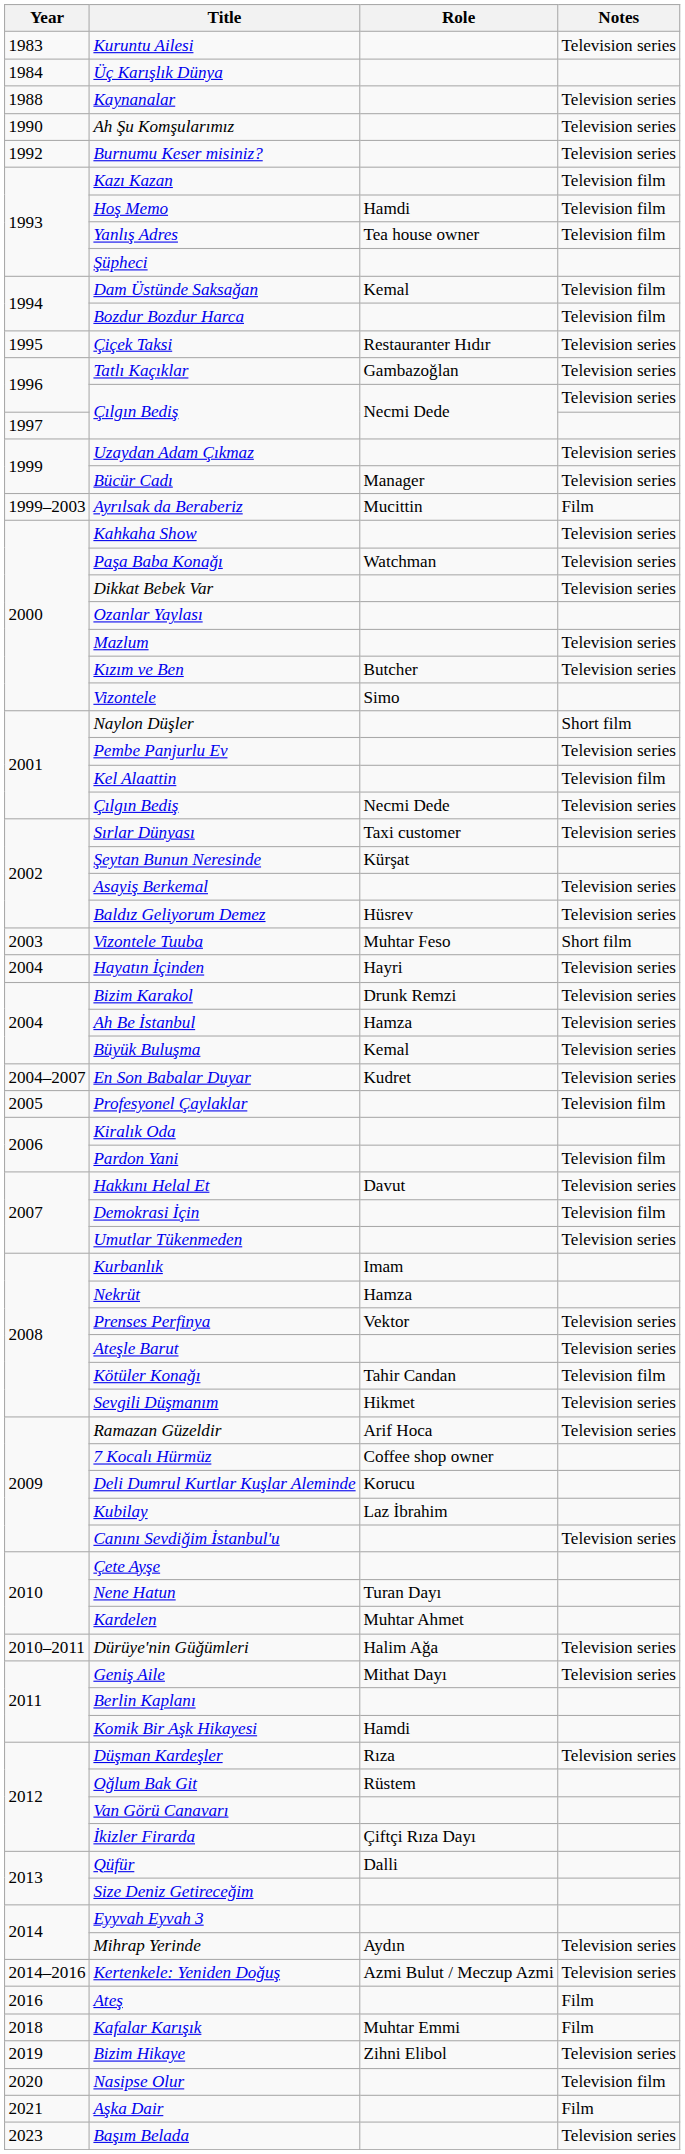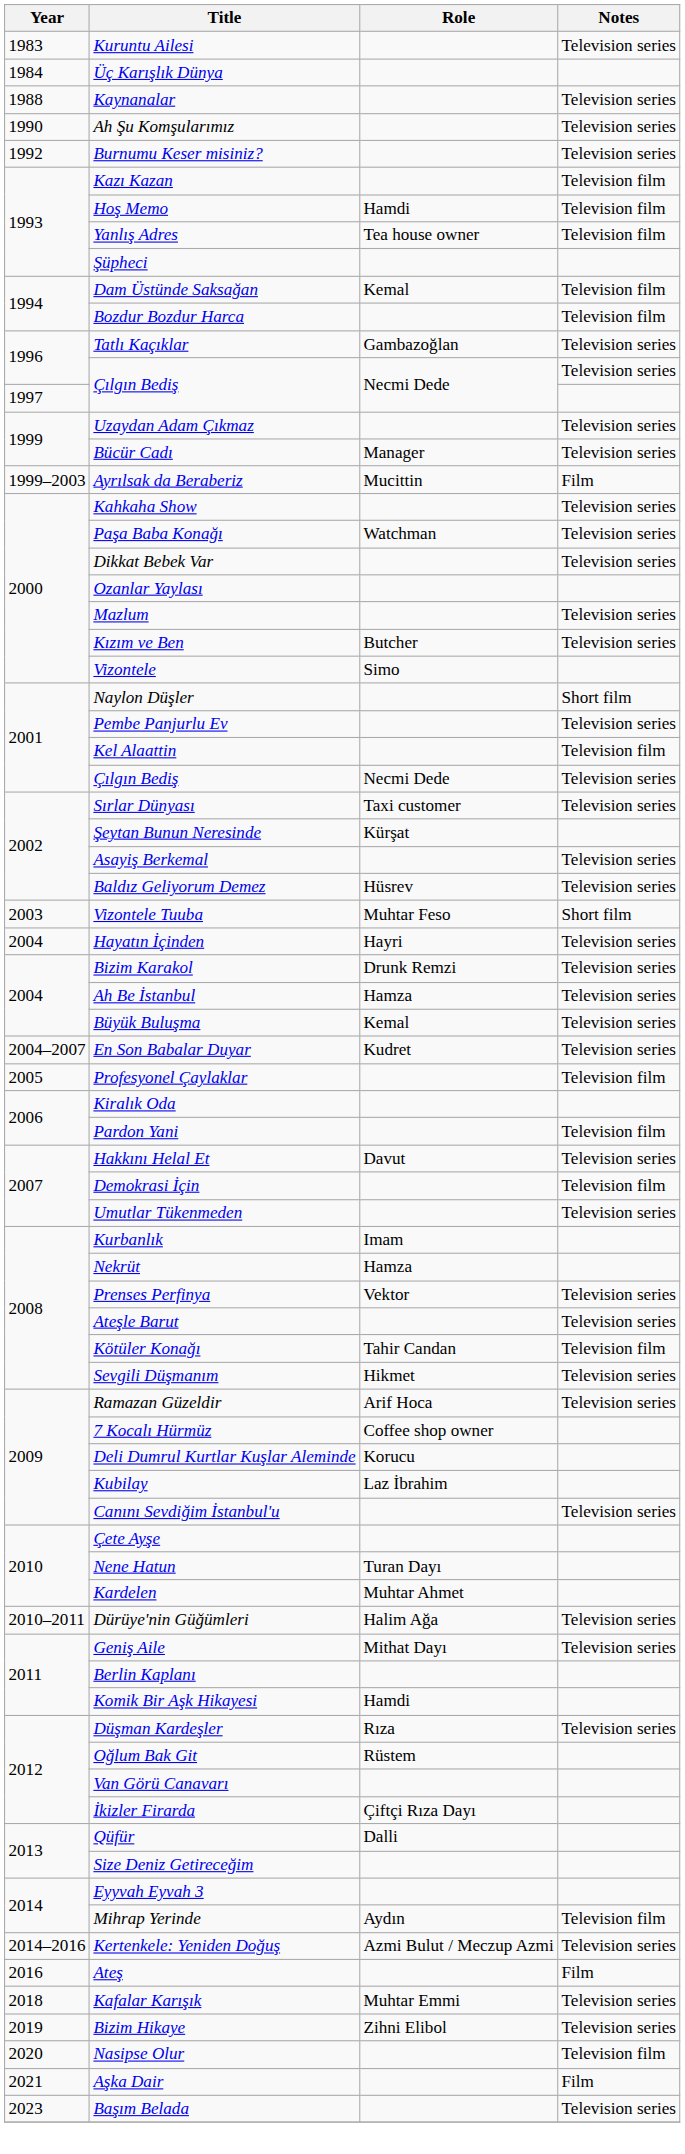 <table class="wikitable">
 <tr>
 <th>Year</th>
 <th>Title</th>
 <th>Role</th>
 <th>Notes</th>
 </tr>
 <tr>
 <td>1983</td>
 <td><em><a href='#'>Kuruntu Ailesi</a></em></td>
 <td></td>
 <td>Television series</td>
 </tr>
 <tr>
 <td>1984</td>
 <td><em><a href='#'>Üç Karışlık Dünya</a></em></td>
 <td></td>
 <td></td>
 </tr>
 <tr>
 <td>1988</td>
 <td><em><a href='#'>Kaynanalar</a></em></td>
 <td></td>
 <td>Television series</td>
 </tr>
 <tr>
 <td>1990</td>
 <td><em>Ah Şu Komşularımız</em></td>
 <td></td>
 <td>Television series</td>
 </tr>
 <tr>
 <td>1992</td>
 <td><em><a href='#'>Burnumu Keser misiniz?</a></em></td>
 <td></td>
 <td>Television series</td>
 </tr>
 <tr>
 <td rowspan="4">1993</td>
 <td><em><a href='#'>Kazı Kazan</a></em></td>
 <td></td>
 <td>Television film</td>
 </tr>
 <tr>
 <td><em><a href='#'>Hoş Memo</a></em></td>
 <td>Hamdi</td>
 <td>Television film</td>
 </tr>
 <tr>
 <td><em><a href='#'>Yanlış Adres</a></em></td>
 <td>Tea house owner</td>
 <td>Television film</td>
 </tr>
 <tr>
 <td><em><a href='#'>Şüpheci</a></em></td>
 <td></td>
 <td></td>
 </tr>
 <tr>
 <td rowspan="2">1994</td>
 <td><em><a href='#'>Dam Üstünde Saksağan</a></em></td>
 <td>Kemal</td>
 <td>Television film</td>
 </tr>
 <tr>
 <td><em><a href='#'>Bozdur Bozdur Harca</a></em></td>
 <td></td>
 <td>Television film</td>
-</tr>
-<tr>
-<td>1995</td>
-<td><em><a href='#'>Çiçek Taksi</a></em></td>
-<td>Restauranter Hıdır</td>
-<td>Television series</td>
 </tr>
 <tr>
 <td rowspan="2">1996</td>
 <td><em><a href='#'>Tatlı Kaçıklar</a></em></td>
 <td>Gambazoğlan</td>
 <td>Television series</td>
 </tr>
 <tr>
 <td rowspan="2"><em><a href='#'>Çılgın Bediş</a></em></td>
 <td rowspan="2">Necmi Dede</td>
 <td>Television series</td>
 </tr>
 <tr>
 <td>1997</td>
 <td></td>
 </tr>
 <tr>
 <td rowspan="2">1999</td>
 <td><em><a href='#'>Uzaydan Adam Çıkmaz</a></em></td>
 <td></td>
 <td>Television series</td>
 </tr>
 <tr>
 <td><em><a href='#'>Bücür Cadı</a></em></td>
 <td>Manager</td>
 <td>Television series</td>
 </tr>
 <tr>
 <td>1999–2003</td>
 <td><em><a href='#'>Ayrılsak da Beraberiz</a></em></td>
 <td>Mucittin</td>
 <td>Film</td>
 </tr>
 <tr>
 <td rowspan="7">2000</td>
 <td><em><a href='#'>Kahkaha Show</a></em></td>
 <td></td>
 <td>Television series</td>
 </tr>
 <tr>
 <td><em><a href='#'>Paşa Baba Konağı</a></em></td>
 <td>Watchman</td>
 <td>Television series</td>
 </tr>
 <tr>
 <td><em>Dikkat Bebek Var</em></td>
 <td></td>
 <td>Television series</td>
 </tr>
 <tr>
 <td><em><a href='#'>Ozanlar Yaylası</a></em></td>
 <td></td>
 <td></td>
 </tr>
 <tr>
 <td><em><a href='#'>Mazlum</a></em></td>
 <td></td>
 <td>Television series</td>
 </tr>
 <tr>
 <td><em><a href='#'>Kızım ve Ben</a></em></td>
 <td>Butcher</td>
 <td>Television series</td>
 </tr>
 <tr>
 <td><em><a href='#'>Vizontele</a></em></td>
 <td>Simo</td>
 <td></td>
 </tr>
 <tr>
 <td rowspan="4">2001</td>
 <td><em>Naylon Düşler</em></td>
 <td></td>
 <td>Short film</td>
 </tr>
 <tr>
 <td><em><a href='#'>Pembe Panjurlu Ev</a></em></td>
 <td></td>
 <td>Television series</td>
 </tr>
 <tr>
 <td><em><a href='#'>Kel Alaattin</a></em></td>
 <td></td>
 <td>Television film</td>
 </tr>
 <tr>
 <td><em><a href='#'>Çılgın Bediş</a></em></td>
 <td>Necmi Dede</td>
 <td>Television series</td>
 </tr>
 <tr>
 <td rowspan="4">2002</td>
 <td><em><a href='#'>Sırlar Dünyası</a></em></td>
 <td>Taxi customer</td>
 <td>Television series</td>
 </tr>
 <tr>
 <td><em><a href='#'>Şeytan Bunun Neresinde</a></em></td>
 <td>Kürşat</td>
 <td></td>
 </tr>
 <tr>
 <td><em><a href='#'>Asayiş Berkemal</a></em></td>
 <td></td>
 <td>Television series</td>
 </tr>
 <tr>
 <td><em><a href='#'>Baldız Geliyorum Demez</a></em></td>
 <td>Hüsrev</td>
 <td>Television series</td>
 </tr>
 <tr>
 <td>2003</td>
 <td><em><a href='#'>Vizontele Tuuba</a></em></td>
 <td>Muhtar Feso</td>
 <td>Short film</td>
 </tr>
 <tr>
 <td>2004</td>
 <td><em><a href='#'>Hayatın İçinden</a></em></td>
 <td>Hayri</td>
 <td>Television series</td>
 </tr>
 <tr>
 <td rowspan="3">2004</td>
 <td><em><a href='#'>Bizim Karakol</a></em></td>
 <td>Drunk Remzi</td>
 <td>Television series</td>
 </tr>
 <tr>
 <td><em><a href='#'>Ah Be İstanbul</a></em></td>
 <td>Hamza</td>
 <td>Television series</td>
 </tr>
 <tr>
 <td><em><a href='#'>Büyük Buluşma</a></em></td>
 <td>Kemal</td>
 <td>Television series</td>
 </tr>
 <tr>
 <td>2004–2007</td>
 <td><em><a href='#'>En Son Babalar Duyar</a></em></td>
 <td>Kudret</td>
 <td>Television series</td>
 </tr>
 <tr>
 <td>2005</td>
 <td><em><a href='#'>Profesyonel Çaylaklar</a></em></td>
 <td></td>
 <td>Television film</td>
 </tr>
 <tr>
 <td rowspan="2">2006</td>
 <td><em><a href='#'>Kiralık Oda</a></em></td>
 <td></td>
 <td></td>
 </tr>
 <tr>
 <td><em><a href='#'>Pardon Yani</a></em></td>
 <td></td>
 <td>Television film</td>
 </tr>
 <tr>
 <td rowspan="3">2007</td>
 <td><em><a href='#'>Hakkını Helal Et</a></em></td>
 <td>Davut</td>
 <td>Television series</td>
 </tr>
 <tr>
 <td><em><a href='#'>Demokrasi İçin</a></em></td>
 <td></td>
 <td>Television film</td>
 </tr>
 <tr>
 <td><em><a href='#'>Umutlar Tükenmeden</a></em></td>
 <td></td>
 <td>Television series</td>
 </tr>
 <tr>
 <td rowspan="6">2008</td>
 <td><em><a href='#'>Kurbanlık</a></em></td>
 <td>Imam</td>
 <td></td>
 </tr>
 <tr>
 <td><em><a href='#'>Nekrüt</a></em></td>
 <td>Hamza</td>
 <td></td>
 </tr>
 <tr>
 <td><em><a href='#'>Prenses Perfinya</a></em></td>
 <td>Vektor</td>
 <td>Television series</td>
 </tr>
 <tr>
 <td><em><a href='#'>Ateşle Barut</a></em></td>
 <td></td>
 <td>Television series</td>
 </tr>
 <tr>
 <td><em><a href='#'>Kötüler Konağı</a></em></td>
 <td>Tahir Candan</td>
 <td>Television film</td>
 </tr>
 <tr>
 <td><em><a href='#'>Sevgili Düşmanım</a></em></td>
 <td>Hikmet</td>
 <td>Television series</td>
 </tr>
 <tr>
 <td rowspan="5">2009</td>
 <td><em>Ramazan Güzeldir</em></td>
 <td>Arif Hoca</td>
 <td>Television series</td>
 </tr>
 <tr>
 <td><em><a href='#'>7 Kocalı Hürmüz</a></em></td>
 <td>Coffee shop owner</td>
 <td></td>
 </tr>
 <tr>
 <td><em><a href='#'>Deli Dumrul Kurtlar Kuşlar Aleminde</a></em></td>
 <td>Korucu</td>
 <td></td>
 </tr>
 <tr>
 <td><em><a href='#'>Kubilay</a></em></td>
 <td>Laz İbrahim</td>
 <td></td>
 </tr>
 <tr>
 <td><em><a href='#'>Canını Sevdiğim İstanbul'u</a></em></td>
 <td></td>
 <td>Television series</td>
 </tr>
 <tr>
 <td rowspan="3">2010</td>
 <td><em><a href='#'>Çete Ayşe</a></em></td>
 <td></td>
 <td></td>
 </tr>
 <tr>
 <td><em><a href='#'>Nene Hatun</a></em></td>
 <td>Turan Dayı</td>
 <td></td>
 </tr>
 <tr>
 <td><em><a href='#'>Kardelen</a></em></td>
 <td>Muhtar Ahmet</td>
 <td></td>
 </tr>
 <tr>
 <td>2010–2011</td>
 <td><em>Dürüye'nin Güğümleri</em></td>
 <td>Halim Ağa</td>
 <td>Television series</td>
 </tr>
 <tr>
 <td rowspan="3">2011</td>
 <td><em><a href='#'>Geniş Aile</a></em></td>
 <td>Mithat Dayı</td>
 <td>Television series</td>
 </tr>
 <tr>
 <td><em><a href='#'>Berlin Kaplanı</a></em></td>
 <td></td>
 <td></td>
 </tr>
 <tr>
 <td><em><a href='#'>Komik Bir Aşk Hikayesi</a></em></td>
 <td>Hamdi</td>
 <td></td>
 </tr>
 <tr>
 <td rowspan="4">2012</td>
 <td><em><a href='#'>Düşman Kardeşler</a></em></td>
 <td>Rıza</td>
 <td>Television series</td>
 </tr>
 <tr>
 <td><em><a href='#'>Oğlum Bak Git</a></em></td>
 <td>Rüstem</td>
 <td></td>
 </tr>
 <tr>
 <td><em><a href='#'>Van Görü Canavarı</a></em></td>
 <td></td>
 <td></td>
 </tr>
 <tr>
 <td><em><a href='#'>İkizler Firarda</a></em></td>
 <td>Çiftçi Rıza Dayı</td>
 <td></td>
 </tr>
 <tr>
 <td rowspan="2">2013</td>
 <td><em><a href='#'>Qüfür</a></em></td>
 <td>Dalli</td>
 <td></td>
 </tr>
 <tr>
 <td><em><a href='#'>Size Deniz Getireceğim</a></em></td>
 <td></td>
 <td></td>
 </tr>
 <tr>
 <td rowspan="2">2014</td>
 <td><em><a href='#'>Eyyvah Eyvah 3</a></em></td>
 <td></td>
 <td></td>
 </tr>
 <tr>
 <td><em>Mihrap Yerinde</em></td>
 <td>Aydın</td>
-<td>Television series</td>
+<td>Television film</td>
 </tr>
 <tr>
 <td>2014–2016</td>
 <td><em><a href='#'>Kertenkele: Yeniden Doğuş</a></em></td>
 <td>Azmi Bulut / Meczup Azmi</td>
 <td>Television series</td>
 </tr>
 <tr>
 <td>2016</td>
 <td><em><a href='#'>Ateş</a></em></td>
 <td></td>
 <td>Film</td>
 </tr>
 <tr>
 <td>2018</td>
 <td><em><a href='#'>Kafalar Karışık</a></em></td>
 <td>Muhtar Emmi</td>
-<td>Film</td>
+<td>Television series</td>
 </tr>
 <tr>
 <td>2019</td>
 <td><em><a href='#'>Bizim Hikaye</a></em></td>
 <td>Zihni Elibol</td>
 <td>Television series</td>
 </tr>
 <tr>
 <td>2020</td>
 <td><em><a href='#'>Nasipse Olur</a></em></td>
 <td></td>
 <td>Television film</td>
 </tr>
 <tr>
 <td>2021</td>
 <td><em><a href='#'>Aşka Dair</a></em></td>
 <td></td>
 <td>Film</td>
 </tr>
 <tr>
 <td>2023</td>
 <td><em><a href='#'>Başım Belada</a></em></td>
 <td></td>
 <td>Television series</td>
 </tr>
 <tr>
 </tr>
 </table>
